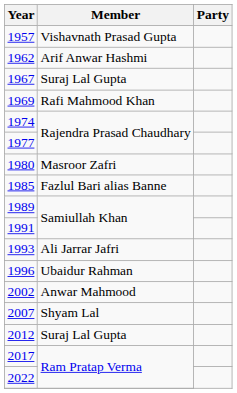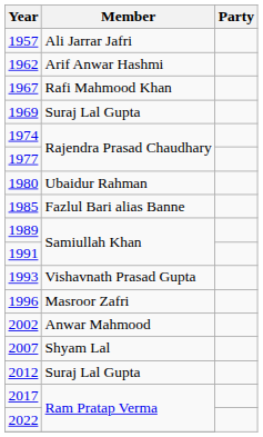 <table class="wikitable">
 <tr>
 <th>Year</th>
 <th>Member</th>
 <th colspan="2">Party</th>
 </tr>
 <tr>
 <td><a href='#'>1957</a></td>
-<td>Vishavnath Prasad Gupta</td>
+<td>Ali Jarrar Jafri</td>
 <td></td>
 </tr>
 <tr>
 <td><a href='#'>1962</a></td>
 <td>Arif Anwar Hashmi</td>
 <td></td>
 </tr>
 <tr>
 <td><a href='#'>1967</a></td>
-<td>Suraj Lal Gupta</td>
+<td>Rafi Mahmood Khan</td>
 <td></td>
 </tr>
 <tr>
 <td><a href='#'>1969</a></td>
-<td>Rafi Mahmood Khan</td>
+<td>Suraj Lal Gupta</td>
 <td></td>
 </tr>
 <tr>
 <td><a href='#'>1974</a></td>
 <td rowspan="2">Rajendra Prasad Chaudhary</td>
 </tr>
 <tr>
 <td><a href='#'>1977</a></td>
 <td></td>
 </tr>
 <tr>
 <td><a href='#'>1980</a></td>
-<td>Masroor Zafri</td>
+<td>Ubaidur Rahman</td>
 <td></td>
 </tr>
 <tr>
 <td><a href='#'>1985</a></td>
 <td>Fazlul Bari alias Banne</td>
 <td></td>
 </tr>
 <tr>
 <td><a href='#'>1989</a></td>
 <td rowspan="2">Samiullah Khan</td>
 </tr>
 <tr>
 <td><a href='#'>1991</a></td>
 <td></td>
 </tr>
 <tr>
 <td><a href='#'>1993</a></td>
-<td>Ali Jarrar Jafri</td>
+<td>Vishavnath Prasad Gupta</td>
 <td></td>
 </tr>
 <tr>
 <td><a href='#'>1996</a></td>
-<td>Ubaidur Rahman</td>
+<td>Masroor Zafri</td>
 <td></td>
 </tr>
 <tr>
 <td><a href='#'>2002</a></td>
 <td>Anwar Mahmood</td>
 </tr>
 <tr>
 <td><a href='#'>2007</a></td>
 <td>Shyam Lal</td>
 <td></td>
 </tr>
 <tr>
 <td><a href='#'>2012</a></td>
 <td>Suraj Lal Gupta</td>
 <td></td>
 </tr>
 <tr>
 <td><a href='#'>2017</a></td>
 <td rowspan="2"><a href='#'>Ram Pratap Verma</a></td>
 <td></td>
 </tr>
 <tr>
 <td><a href='#'>2022</a></td>
 </tr>
 <tr>
 </tr>
 </table>
